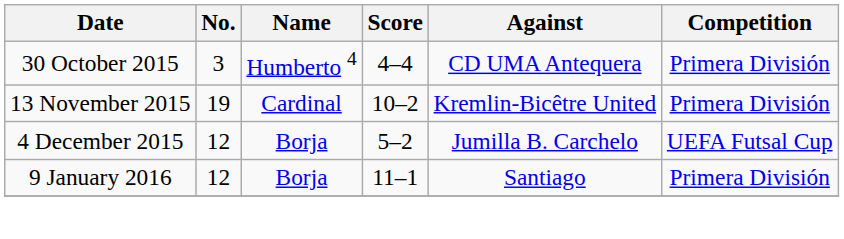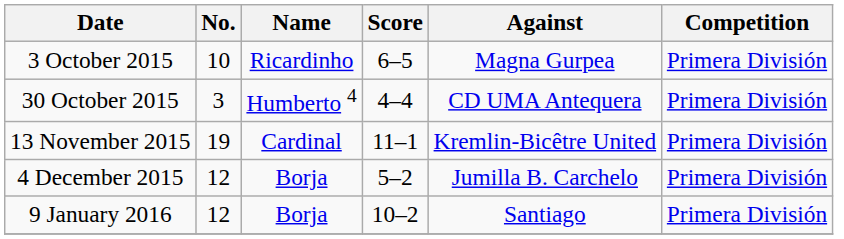 <table class="wikitable" style="text-align:center">
 <tr>
 <th width=0%>Date</th>
 <th width=0%>No.</th>
 <th width=0%>Name</th>
 <th width=0%>Score</th>
 <th width=0%>Against</th>
 <th width=0%>Competition</th>
+</tr>
+<tr>
+<td>3 October 2015</td>
+<td>10</td>
+<td> <a href='#'>Ricardinho</a></td>
+<td>6–5</td>
+<td> <a href='#'>Magna Gurpea</a></td>
+<td><a href='#'>Primera División</a></td>
 </tr>
 <tr>
 <td>30 October 2015</td>
 <td>3</td>
 <td> <a href='#'>Humberto</a> <sup>4</sup></td>
 <td>4–4</td>
 <td> <a href='#'>CD UMA Antequera</a></td>
 <td><a href='#'>Primera División</a></td>
 </tr>
 <tr>
 <td>13 November 2015</td>
 <td>19</td>
 <td> <a href='#'>Cardinal</a></td>
-<td>10–2</td>
+<td>11–1</td>
 <td> <a href='#'>Kremlin-Bicêtre United</a></td>
 <td><a href='#'>Primera División</a></td>
 </tr>
 <tr>
 <td>4 December 2015</td>
 <td>12</td>
 <td> <a href='#'>Borja</a></td>
 <td>5–2</td>
 <td> <a href='#'>Jumilla B. Carchelo</a></td>
-<td><a href='#'>UEFA Futsal Cup</a></td>
+<td><a href='#'>Primera División</a></td>
 </tr>
 <tr>
 <td>9 January 2016</td>
 <td>12</td>
 <td> <a href='#'>Borja</a></td>
-<td>11–1</td>
+<td>10–2</td>
 <td> <a href='#'>Santiago</a></td>
 <td><a href='#'>Primera División</a></td>
 </tr>
 <tr>
 </tr>
 </table>
